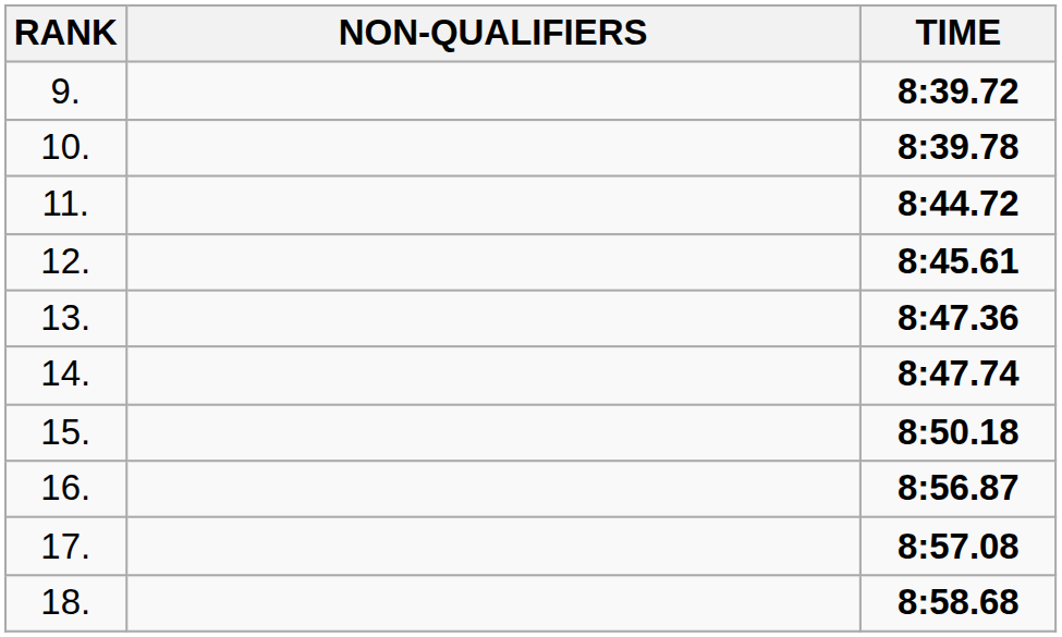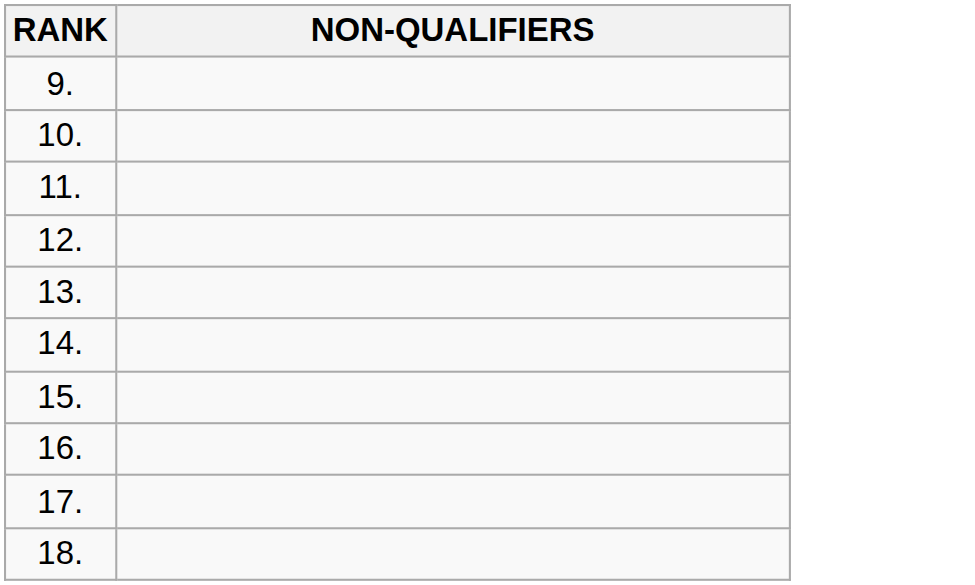 <table class="wikitable">
 <tr>
 <th>RANK</th>
 <th style="width: 20em">NON-QUALIFIERS</th>
-<th style="width: 5em">TIME</th>
 </tr>
 <tr>
 <td align="center">9.</td>
 <td></td>
-<td align="center"><strong>8:39.72</strong></td>
 </tr>
 <tr>
 <td align="center">10.</td>
 <td></td>
-<td align="center"><strong>8:39.78</strong></td>
 </tr>
 <tr>
 <td align="center">11.</td>
 <td></td>
-<td align="center"><strong>8:44.72</strong></td>
 </tr>
 <tr>
 <td align="center">12.</td>
 <td></td>
-<td align="center"><strong>8:45.61</strong></td>
 </tr>
 <tr>
 <td align="center">13.</td>
 <td></td>
-<td align="center"><strong>8:47.36</strong></td>
 </tr>
 <tr>
 <td align="center">14.</td>
 <td></td>
-<td align="center"><strong>8:47.74</strong></td>
 </tr>
 <tr>
 <td align="center">15.</td>
 <td></td>
-<td align="center"><strong>8:50.18</strong></td>
 </tr>
 <tr>
 <td align="center">16.</td>
 <td></td>
-<td align="center"><strong>8:56.87</strong></td>
 </tr>
 <tr>
 <td align="center">17.</td>
 <td></td>
-<td align="center"><strong>8:57.08</strong></td>
 </tr>
 <tr>
 <td align="center">18.</td>
 <td></td>
-<td align="center"><strong>8:58.68</strong></td>
 </tr>
 </table>
